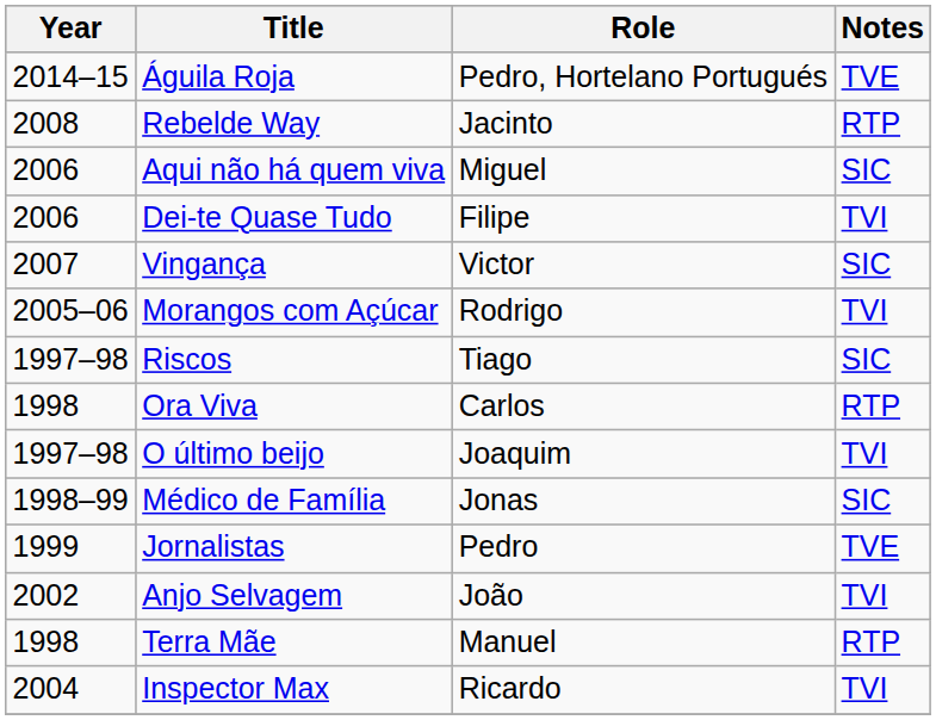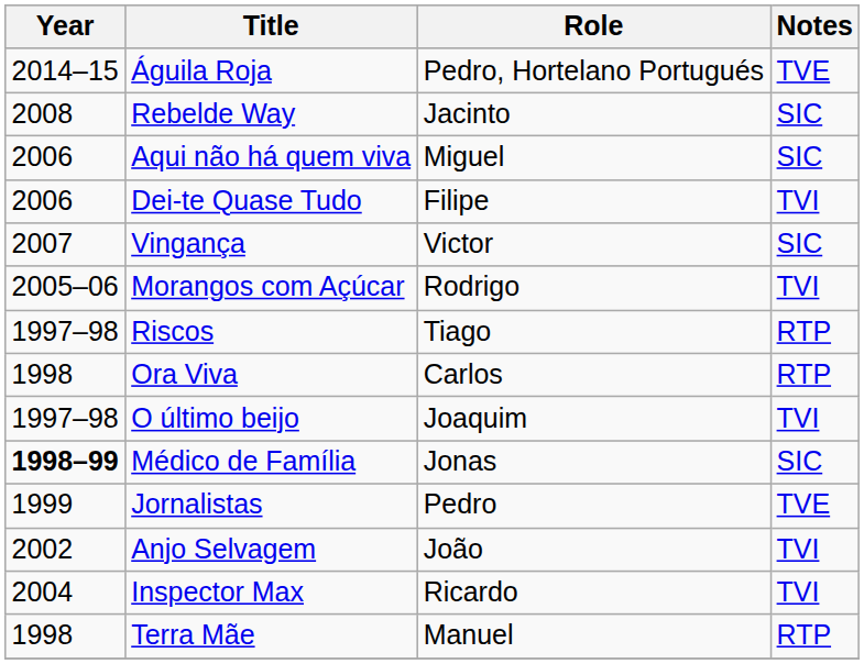 <table class="wikitable sortable">
 <tr style="background:#ccc;">
 <th>Year</th>
 <th>Title</th>
 <th>Role</th>
 <th>Notes</th>
 </tr>
 <tr>
 <td>2014–15</td>
 <td><a href='#'>Águila Roja</a></td>
 <td>Pedro, Hortelano Portugués</td>
 <td><a href='#'>TVE</a></td>
 </tr>
 <tr>
 <td>2008</td>
 <td><a href='#'>Rebelde Way</a></td>
 <td>Jacinto</td>
-<td><a href='#'>RTP</a></td>
+<td><a href='#'>SIC</a></td>
 </tr>
 <tr>
 <td>2006</td>
 <td><a href='#'>Aqui não há quem viva</a></td>
 <td>Miguel</td>
 <td><a href='#'>SIC</a></td>
 </tr>
 <tr>
 <td>2006</td>
 <td><a href='#'>Dei-te Quase Tudo</a></td>
 <td>Filipe</td>
 <td><a href='#'>TVI</a></td>
 </tr>
 <tr>
 <td>2007</td>
 <td><a href='#'>Vingança</a></td>
 <td>Victor</td>
 <td><a href='#'>SIC</a></td>
 </tr>
 <tr>
 <td>2005–06</td>
 <td><a href='#'>Morangos com Açúcar</a></td>
 <td>Rodrigo</td>
 <td><a href='#'>TVI</a></td>
 </tr>
 <tr>
 <td>1997–98</td>
 <td><a href='#'>Riscos</a></td>
 <td>Tiago</td>
-<td><a href='#'>SIC</a></td>
+<td><a href='#'>RTP</a></td>
 </tr>
 <tr>
 <td>1998</td>
 <td><a href='#'>Ora Viva</a></td>
 <td>Carlos</td>
 <td><a href='#'>RTP</a></td>
 </tr>
 <tr>
 <td>1997–98</td>
 <td><a href='#'>O último beijo</a></td>
 <td>Joaquim</td>
 <td><a href='#'>TVI</a></td>
 </tr>
 <tr>
-<td>1998–99</td>
+<td><strong>1998–99</strong></td>
 <td><a href='#'>Médico de Família</a></td>
 <td>Jonas</td>
 <td><a href='#'>SIC</a></td>
 </tr>
 <tr>
 <td>1999</td>
 <td><a href='#'>Jornalistas</a></td>
 <td>Pedro</td>
 <td><a href='#'>TVE</a></td>
 </tr>
 <tr>
 <td>2002</td>
 <td><a href='#'>Anjo Selvagem</a></td>
 <td>João</td>
 <td><a href='#'>TVI</a></td>
 </tr>
 <tr>
+<td>2004</td>
+<td><a href='#'>Inspector Max</a></td>
+<td>Ricardo</td>
+<td><a href='#'>TVI</a></td>
+</tr>
+<tr>
 <td>1998</td>
 <td><a href='#'>Terra Mãe</a></td>
 <td>Manuel</td>
 <td><a href='#'>RTP</a></td>
 </tr>
 <tr>
-<td>2004</td>
-<td><a href='#'>Inspector Max</a></td>
-<td>Ricardo</td>
-<td><a href='#'>TVI</a></td>
-</tr>
-<tr>
 </tr>
 </table>
